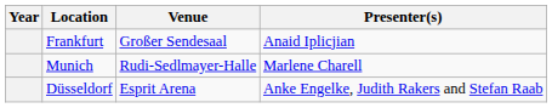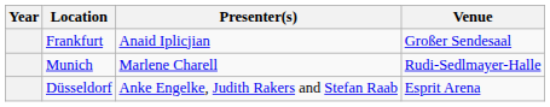 <table class="wikitable plainrowheaders">
 <tr>
 <th>Year</th>
 <th>Location</th>
+<th>Presenter(s)</th>
 <th>Venue</th>
-<th>Presenter(s)</th>
 </tr>
 <tr>
 <th scope="row"></th>
 <td><a href='#'>Frankfurt</a></td>
+<td><a href='#'>Anaid Iplicjian</a></td>
 <td><a href='#'>Großer Sendesaal</a></td>
-<td><a href='#'>Anaid Iplicjian</a></td>
 </tr>
 <tr>
 <th scope="row"></th>
 <td><a href='#'>Munich</a></td>
+<td><a href='#'>Marlene Charell</a></td>
 <td><a href='#'>Rudi-Sedlmayer-Halle</a></td>
-<td><a href='#'>Marlene Charell</a></td>
 </tr>
 <tr>
 <th scope="row"></th>
 <td><a href='#'>Düsseldorf</a></td>
+<td><a href='#'>Anke Engelke</a>, <a href='#'>Judith Rakers</a> and <a href='#'>Stefan Raab</a></td>
 <td><a href='#'>Esprit Arena</a></td>
-<td><a href='#'>Anke Engelke</a>, <a href='#'>Judith Rakers</a> and <a href='#'>Stefan Raab</a></td>
 </tr>
 </table>
